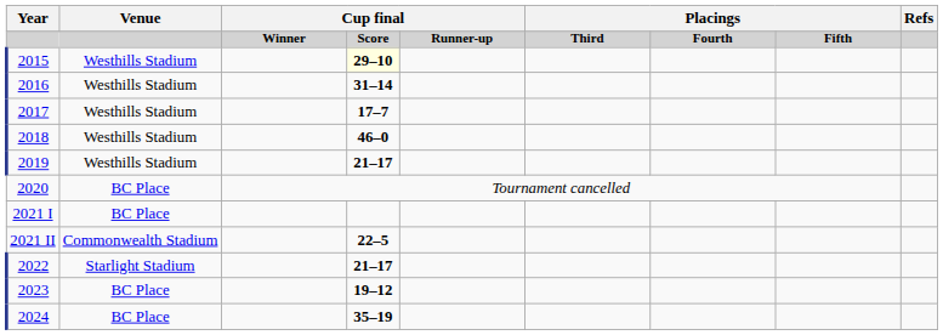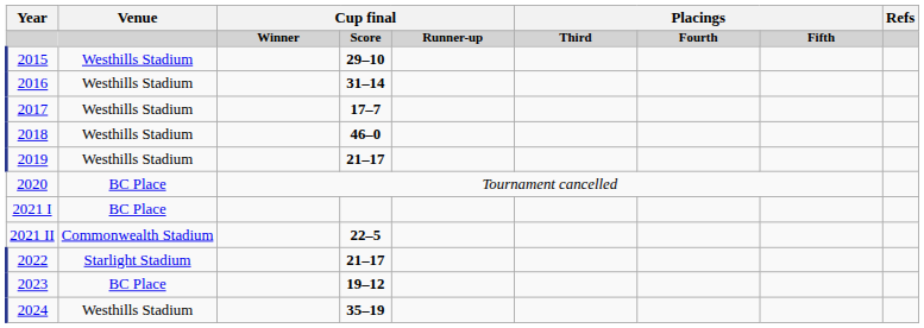 <table class="wikitable" style="font-size:90%; text-align: center;">
 <tr>
 <th>Year</th>
 <th>Venue</th>
 <th colspan=3>Cup final</th>
 <th colspan=3>Placings</th>
 <th>Refs</th>
 </tr>
 <tr bgcolor=lightgrey style="line-height:9px; font-size:85%; padding:0px;">
 <td style="border-right:0px;"></td>
 <td style="border-left:0px;"></td>
 <td style="width:9em; font-weight:bold;">Winner</td>
 <td style="width:3.5em;font-weight:bold;">Score</td>
 <td style="width:9em; font-weight:bold;">Runner-up</td>
 <td style="width:9em; font-weight:bold;">Third</td>
 <td style="width:9em; font-weight:bold;">Fourth</td>
 <td style="width:9em; font-weight:bold;">Fifth</td>
 <td></td>
 </tr>
 <tr>
 <td style="border-left:3px solid #28368C;"><a href='#'>2015</a></td>
 <td><a href='#'>Westhills Stadium</a></td>
 <td></td>
-<td style="background: lightyellow;"><strong>29–10</strong></td>
+<td><strong>29–10</strong></td>
 <td></td>
 <td></td>
 <td></td>
 <td></td>
 <td></td>
 </tr>
 <tr>
 <td style="border-left:3px solid #28368C;"><a href='#'>2016</a></td>
 <td>Westhills Stadium</td>
 <td></td>
 <td><strong>31–14</strong></td>
 <td></td>
 <td></td>
 <td></td>
 <td></td>
 <td></td>
 </tr>
 <tr>
 <td style="border-left:3px solid #28368C;"><a href='#'>2017</a></td>
 <td>Westhills Stadium</td>
 <td></td>
 <td><strong>17–7</strong></td>
 <td></td>
 <td></td>
 <td></td>
 <td></td>
 <td></td>
 </tr>
 <tr>
 <td style="border-left:3px solid #28368C;"><a href='#'>2018</a></td>
 <td>Westhills Stadium</td>
 <td></td>
 <td><strong>46–0</strong></td>
 <td></td>
 <td></td>
 <td></td>
 <td></td>
 <td></td>
 </tr>
 <tr>
 <td style="border-left:3px solid #28368C;"><a href='#'>2019</a></td>
 <td>Westhills Stadium</td>
 <td></td>
 <td><strong>21–17</strong></td>
 <td></td>
 <td></td>
 <td></td>
 <td></td>
 <td></td>
 </tr>
 <tr>
 <td><a href='#'>2020</a></td>
 <td><a href='#'>BC Place</a></td>
 <td colspan=6><em>Tournament cancelled</em></td>
 <td></td>
 </tr>
 <tr>
 <td><a href='#'>2021 I</a><br></td>
 <td><a href='#'>BC Place</a></td>
 <td></td>
 <td><strong></strong></td>
 <td></td>
 <td></td>
 <td></td>
 <td></td>
 <td></td>
 </tr>
 <tr>
 <td><a href='#'>2021 II</a><br></td>
 <td><a href='#'>Commonwealth Stadium</a></td>
 <td></td>
 <td><strong>22–5</strong></td>
 <td></td>
 <td></td>
 <td></td>
 <td></td>
 <td></td>
 </tr>
 <tr>
 <td style="border-left:3px solid #28368C;"><a href='#'>2022</a></td>
 <td><a href='#'>Starlight Stadium</a></td>
 <td></td>
 <td><strong>21–17</strong></td>
 <td></td>
 <td></td>
 <td></td>
 <td></td>
 <td></td>
 </tr>
 <tr>
 <td style="border-left:3px solid #28368C;"><a href='#'>2023</a></td>
 <td><a href='#'>BC Place</a></td>
 <td></td>
 <td><strong>19–12</strong></td>
 <td></td>
 <td></td>
 <td></td>
 <td></td>
 <td></td>
 </tr>
 <tr>
 <td style="border-left:3px solid #28368C;"><a href='#'>2024</a></td>
-<td><a href='#'>BC Place</a></td>
+<td>Westhills Stadium</td>
 <td></td>
 <td><strong>35–19</strong></td>
 <td></td>
 <td></td>
 <td></td>
 <td></td>
 <td></td>
 </tr>
 </table>
